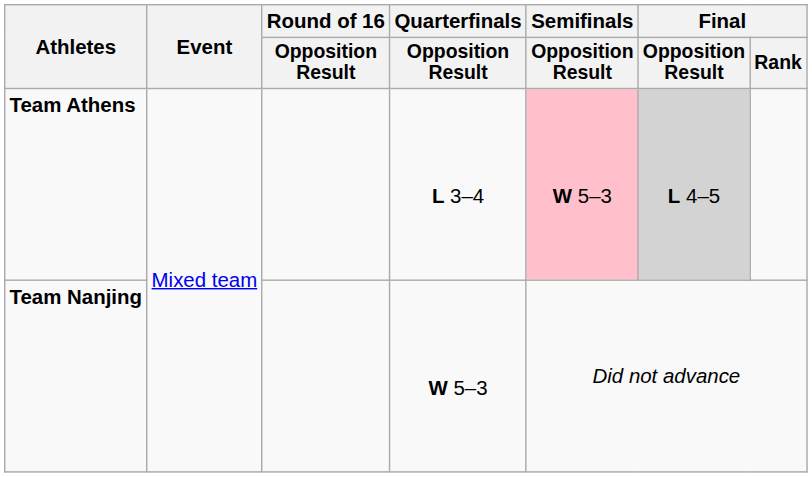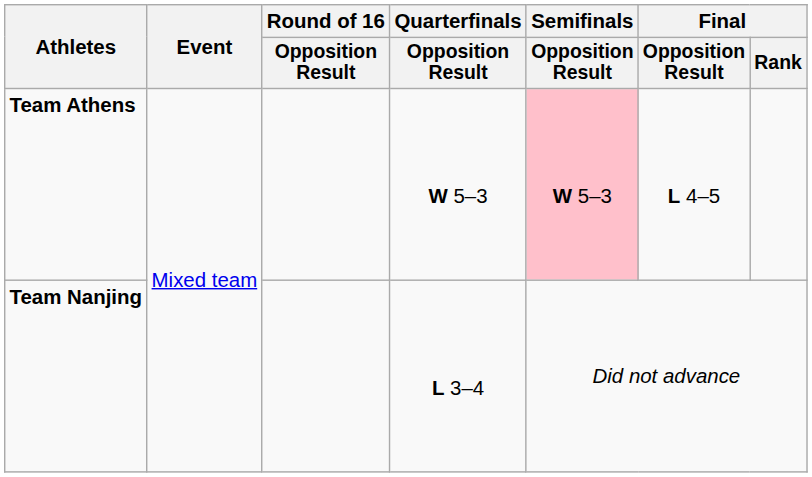 <table class="wikitable" style="font-size:90%">
 <tr>
 <th rowspan=2>Athletes</th>
 <th rowspan=2>Event</th>
 <th>Round of 16</th>
 <th>Quarterfinals</th>
 <th>Semifinals</th>
 <th colspan=2>Final</th>
 </tr>
 <tr style="font-size:95%">
 <th>Opposition<br>Result</th>
 <th>Opposition<br>Result</th>
 <th>Opposition<br>Result</th>
 <th>Opposition<br>Result</th>
 <th>Rank</th>
 </tr>
 <tr align=center>
 <td align=left><strong>Team Athens</strong> <br><br> <br><br><br><br><br><br></td>
 <td align=left Rowspan=2><a href='#'>Mixed team</a></td>
 <td></td>
-<td><br><strong>L</strong> 3–4</td>
+<td><br><strong>W</strong> 5–3</td>
 <td style="background: pink;"><br><strong>W</strong> 5–3</td>
-<td style="background: lightgrey;"><br><strong>L</strong> 4–5</td>
+<td><br><strong>L</strong> 4–5</td>
 <td></td>
 </tr>
 <tr align=center>
 <td align=left><strong>Team Nanjing</strong><br><br> <br><br><br><br><br><br></td>
 <td></td>
-<td><br><strong>W</strong> 5–3</td>
+<td><br><strong>L</strong> 3–4</td>
 <td colspan=3><em>Did not advance</em></td>
 </tr>
 </table>
